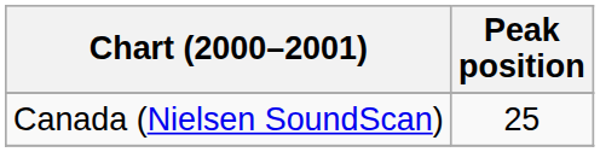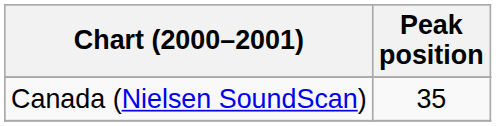 <table class="wikitable sortable">
 <tr>
 <th>Chart (2000–2001)</th>
 <th>Peak<br>position</th>
 </tr>
 <tr>
 </tr>
 <tr>
 </tr>
 <tr>
 </tr>
 <tr>
 </tr>
 <tr>
 </tr>
 <tr>
 <td>Canada (<a href='#'>Nielsen SoundScan</a>)</td>
-<td style="text-align:center;">25</td>
+<td style="text-align:center;">35</td>
 </tr>
 <tr>
 </tr>
 <tr>
 </tr>
 <tr>
 </tr>
 <tr>
 </tr>
 <tr>
 </tr>
 <tr>
 </tr>
 <tr>
 </tr>
 <tr>
 </tr>
 <tr>
 </tr>
 <tr>
 </tr>
 <tr>
 </tr>
 <tr>
 </tr>
 <tr>
 </tr>
 <tr>
 </tr>
 <tr>
 </tr>
 <tr>
 </tr>
 <tr>
 </tr>
 <tr>
 </tr>
 </table>
